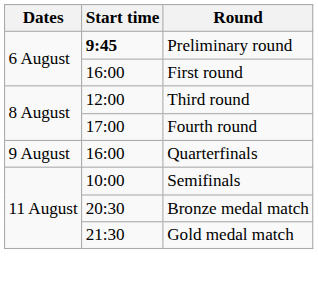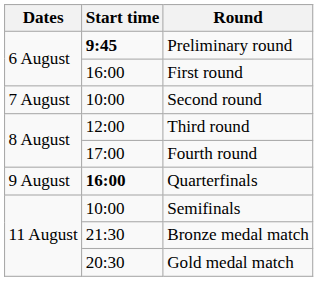 <table class="wikitable">
 <tr>
 <th>Dates</th>
 <th>Start time</th>
 <th>Round</th>
 </tr>
 <tr>
 <td rowspan=2>6 August</td>
 <td><strong>9:45</strong></td>
 <td>Preliminary round</td>
 </tr>
 <tr>
 <td>16:00</td>
 <td>First round</td>
 </tr>
 <tr>
+<td>7 August</td>
+<td>10:00</td>
+<td>Second round</td>
+</tr>
+<tr>
 <td rowspan=2>8 August</td>
 <td>12:00</td>
 <td>Third round</td>
 </tr>
 <tr>
 <td>17:00</td>
 <td>Fourth round</td>
 </tr>
 <tr>
 <td>9 August</td>
-<td>16:00</td>
+<td><strong>16:00</strong></td>
 <td>Quarterfinals</td>
 </tr>
 <tr>
 <td rowspan=3>11 August</td>
 <td>10:00</td>
 <td>Semifinals</td>
 </tr>
 <tr>
-<td>20:30</td>
+<td>21:30</td>
 <td>Bronze medal match</td>
 </tr>
 <tr>
-<td>21:30</td>
+<td>20:30</td>
 <td>Gold medal match</td>
 </tr>
 </table>
